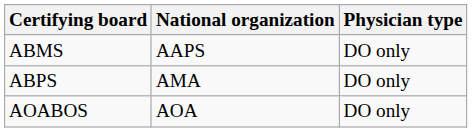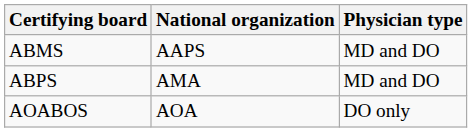 <table class="wikitable">
 <tr>
 <th>Certifying board</th>
 <th>National organization</th>
 <th>Physician type</th>
 </tr>
 <tr>
 <td>ABMS</td>
 <td>AAPS</td>
-<td>DO only</td>
+<td>MD and DO</td>
 </tr>
 <tr>
 <td>ABPS</td>
 <td>AMA</td>
-<td>DO only</td>
+<td>MD and DO</td>
 </tr>
 <tr>
 <td>AOABOS</td>
 <td>AOA</td>
 <td>DO only</td>
 </tr>
 </table>
